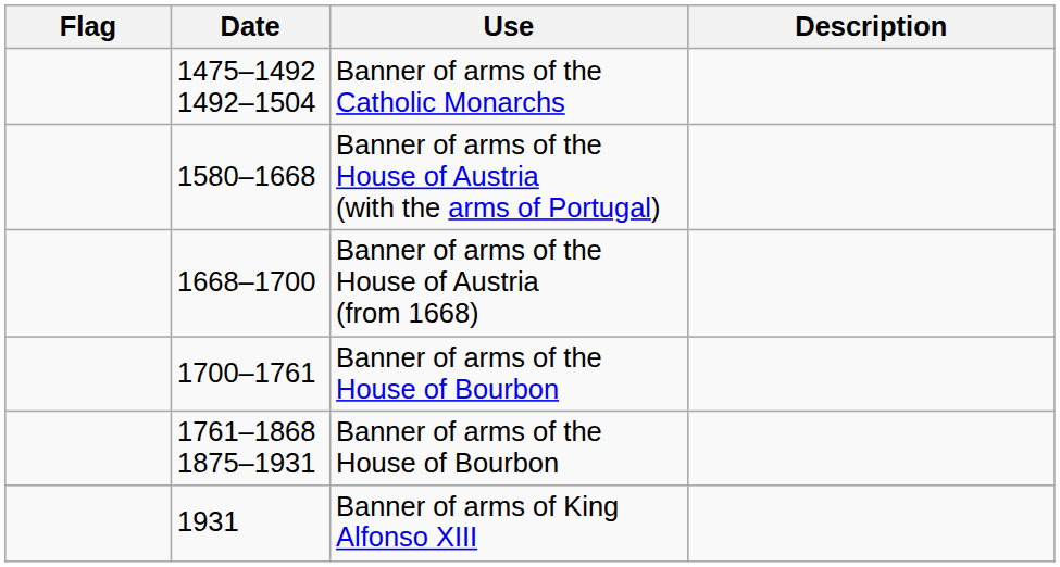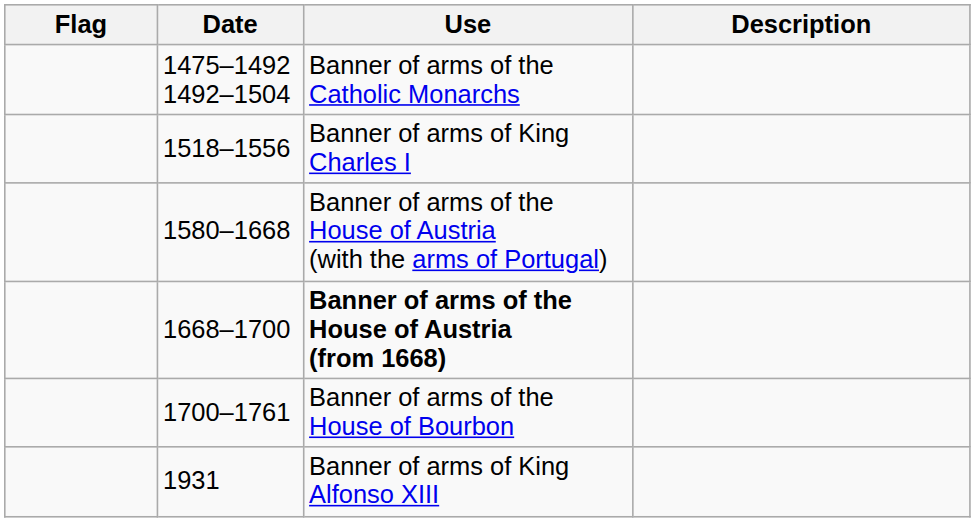 <table class="wikitable">
 <tr>
 <th width="110">Flag</th>
 <th width="100">Date</th>
 <th width="250">Use</th>
 <th width="250">Description</th>
 </tr>
 <tr>
 <td> </td>
 <td>1475–1492<br> 1492–1504</td>
 <td>Banner of arms of the <a href='#'>Catholic Monarchs</a></td>
 <td></td>
 </tr>
 <tr>
 <td></td>
+<td>1518–1556</td>
+<td>Banner of arms of King <a href='#'>Charles I</a></td>
+<td></td>
+</tr>
+<tr>
+<td></td>
 <td>1580–1668</td>
 <td>Banner of arms of the <a href='#'>House of Austria</a><br>(with the <a href='#'>arms of Portugal</a>)</td>
 <td></td>
 </tr>
 <tr>
 <td></td>
 <td>1668–1700</td>
-<td>Banner of arms of the House of Austria<br>(from 1668)</td>
+<td><strong>Banner of arms of the House of Austria<br>(from 1668)</strong></td>
 <td></td>
 </tr>
 <tr>
 <td></td>
 <td>1700–1761</td>
 <td>Banner of arms of the <a href='#'>House of Bourbon</a></td>
 <td></td>
 </tr>
 <tr>
 <td></td>
-<td>1761–1868<br>1875–1931</td>
-<td>Banner of arms of the House of Bourbon</td>
-<td></td>
-</tr>
-<tr>
-<td></td>
 <td>1931</td>
 <td>Banner of arms of King <a href='#'>Alfonso XIII</a></td>
 <td></td>
 </tr>
 </table>
